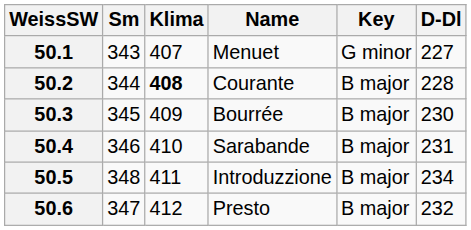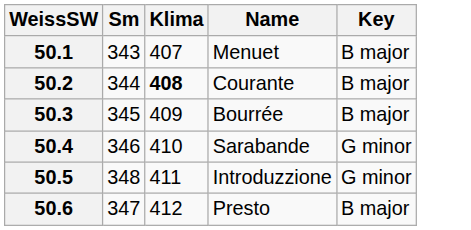 <table border="1" class="wikitable sortable">
 <tr>
 <th data-sort-type="number">WeissSW</th>
 <th>Sm</th>
 <th>Klima</th>
 <th class="unsortable">Name</th>
 <th class="unsortable">Key</th>
-<th>D-Dl</th>
 </tr>
 <tr>
 <th data-sort-value="1">50.1</th>
 <td>343</td>
 <td>407</td>
 <td>Menuet</td>
-<td>G minor</td>
-<td>227</td>
+<td>B major</td>
 </tr>
 <tr>
 <th data-sort-value="2">50.2</th>
 <td>344</td>
 <td><strong>408</strong></td>
 <td>Courante</td>
 <td>B major</td>
-<td>228</td>
 </tr>
 <tr>
 <th data-sort-value="3">50.3</th>
 <td>345</td>
 <td>409</td>
 <td>Bourrée</td>
 <td>B major</td>
-<td>230</td>
 </tr>
 <tr>
 <th data-sort-value="4">50.4</th>
 <td>346</td>
 <td>410</td>
 <td>Sarabande</td>
-<td>B major</td>
-<td>231</td>
+<td>G minor</td>
 </tr>
 <tr>
 <th data-sort-value="5">50.5</th>
 <td>348</td>
 <td>411</td>
 <td>Introduzzione</td>
-<td>B major</td>
-<td>234</td>
+<td>G minor</td>
 </tr>
 <tr>
 <th data-sort-value="6">50.6</th>
 <td>347</td>
 <td>412</td>
 <td>Presto</td>
 <td>B major</td>
-<td>232</td>
 </tr>
 </table>
